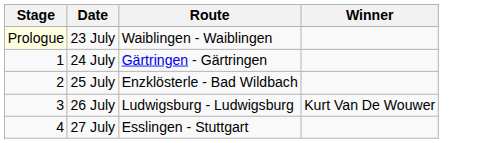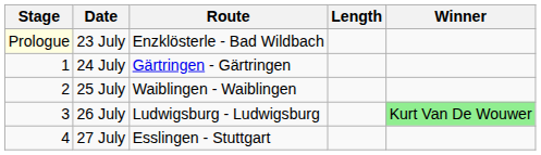 <table class="wikitable sortable">
 <tr>
 <th>Stage</th>
 <th>Date</th>
 <th>Route</th>
+<th>Length</th>
 <th>Winner</th>
 </tr>
 <tr>
 <td align="right" style="background: lightyellow;">Prologue</td>
 <td>23 July</td>
-<td>Waiblingen - Waiblingen</td>
+<td>Enzklösterle - Bad Wildbach</td>
+<td></td>
 <td></td>
 </tr>
 <tr>
 <td align="right">1</td>
 <td>24 July</td>
 <td><a href='#'>Gärtringen</a> - Gärtringen</td>
 <td></td>
+<td></td>
 </tr>
 <tr>
 <td align="right">2</td>
 <td>25 July</td>
-<td>Enzklösterle - Bad Wildbach</td>
+<td>Waiblingen - Waiblingen</td>
+<td></td>
 <td></td>
 </tr>
 <tr>
 <td align="right">3</td>
 <td>26 July</td>
 <td>Ludwigsburg - Ludwigsburg</td>
-<td>Kurt Van De Wouwer</td>
+<td></td>
+<td style="background: lightgreen;">Kurt Van De Wouwer</td>
 </tr>
 <tr>
 <td align="right">4</td>
 <td>27 July</td>
 <td>Esslingen - Stuttgart</td>
 <td></td>
+<td></td>
 </tr>
 </table>
